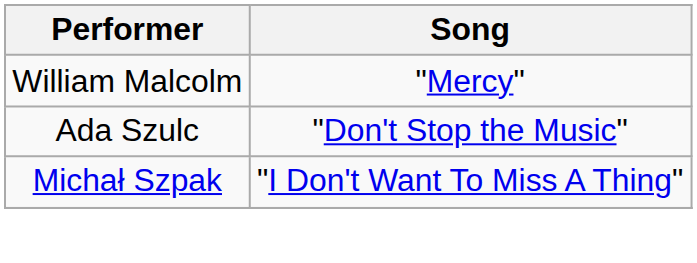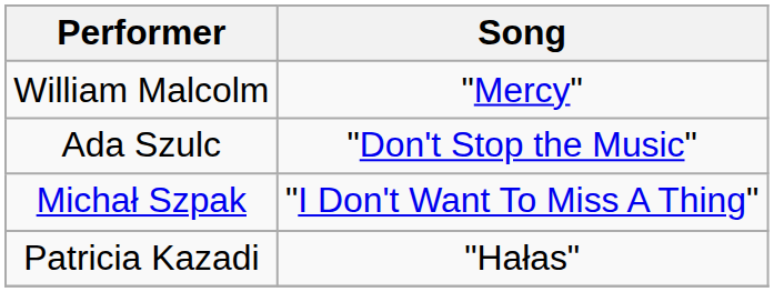 <table class="sortable wikitable" style="text-align:center">
 <tr>
 <th>Performer</th>
 <th>Song</th>
 </tr>
 <tr>
 <td>William Malcolm</td>
 <td>"<a href='#'>Mercy</a>"</td>
 </tr>
 <tr>
 <td>Ada Szulc</td>
 <td>"<a href='#'>Don't Stop the Music</a>"</td>
 </tr>
 <tr>
 <td><a href='#'>Michał Szpak</a></td>
 <td>"<a href='#'>I Don't Want To Miss A Thing</a>"</td>
 </tr>
 <tr>
+<td>Patricia Kazadi</td>
+<td>"Hałas"</td>
+</tr>
+<tr>
 </tr>
 </table>
